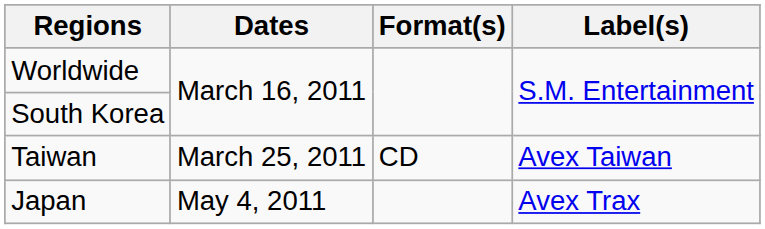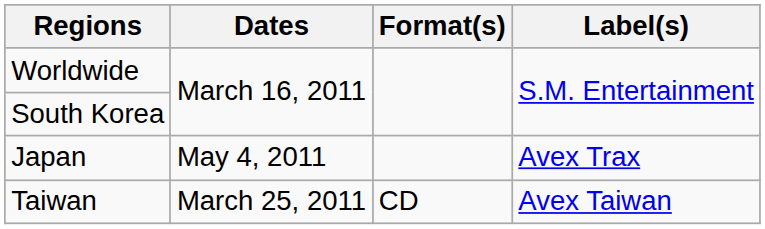 <table class="wikitable plainrowheaders">
 <tr>
 <th scope="col">Regions</th>
 <th scope="col">Dates</th>
 <th scope="col">Format(s)</th>
 <th scope="col">Label(s)</th>
 </tr>
 <tr>
 <td>Worldwide</td>
 <td rowspan="2">March 16, 2011</td>
 <td rowspan="2"></td>
 <td rowspan="2"><a href='#'>S.M. Entertainment</a></td>
 </tr>
 <tr>
 <td>South Korea</td>
 </tr>
 <tr>
+<td>Japan</td>
+<td>May 4, 2011</td>
+<td></td>
+<td><a href='#'>Avex Trax</a></td>
+</tr>
+<tr>
 <td>Taiwan</td>
 <td>March 25, 2011</td>
 <td>CD</td>
 <td><a href='#'>Avex Taiwan</a></td>
 </tr>
-<tr>
-<td>Japan</td>
-<td>May 4, 2011</td>
-<td></td>
-<td><a href='#'>Avex Trax</a></td>
-</tr>
 </table>
